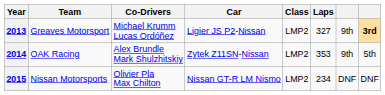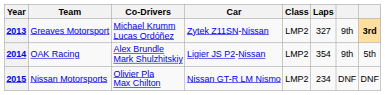 <table class="wikitable" style="text-align:center; font-size:90%">
 <tr>
 <th>Year</th>
 <th>Team</th>
 <th>Co-Drivers</th>
 <th>Car</th>
 <th>Class</th>
 <th>Laps</th>
 <th></th>
 <th></th>
 </tr>
 <tr>
 <th><a href='#'>2013</a></th>
 <td align="left" nowrap> <a href='#'>Greaves Motorsport</a></td>
 <td align="left" nowrap> <a href='#'>Michael Krumm</a><br> <a href='#'>Lucas Ordóñez</a></td>
-<td align="left" nowrap><a href='#'>Ligier JS P2</a>-<a href='#'>Nissan</a></td>
+<td align="left" nowrap><a href='#'>Zytek Z11SN</a>-<a href='#'>Nissan</a></td>
 <td>LMP2</td>
 <td>327</td>
 <td>9th</td>
 <td style="background:#FFDF9F;"><strong>3rd</strong></td>
 </tr>
 <tr>
 <th><a href='#'>2014</a></th>
 <td align="left" nowrap> <a href='#'>OAK Racing</a></td>
 <td align="left" nowrap> <a href='#'>Alex Brundle</a><br> <a href='#'>Mark Shulzhitskiy</a></td>
-<td align="left" nowrap><a href='#'>Zytek Z11SN</a>-<a href='#'>Nissan</a></td>
+<td align="left" nowrap><a href='#'>Ligier JS P2</a>-<a href='#'>Nissan</a></td>
 <td>LMP2</td>
-<td>353</td>
+<td>354</td>
 <td>9th</td>
 <td>5th</td>
 </tr>
 <tr>
 <th><a href='#'>2015</a></th>
 <td align="left" nowrap> <a href='#'>Nissan Motorsports</a></td>
 <td align="left" nowrap> <a href='#'>Olivier Pla</a><br> <a href='#'>Max Chilton</a></td>
 <td align="left" nowrap><a href='#'>Nissan GT-R LM Nismo</a></td>
 <td>LMP2</td>
 <td>234</td>
 <td>DNF</td>
 <td>DNF</td>
 </tr>
 </table>
